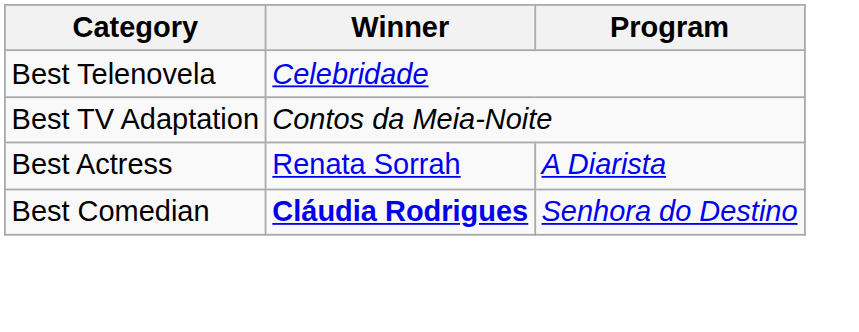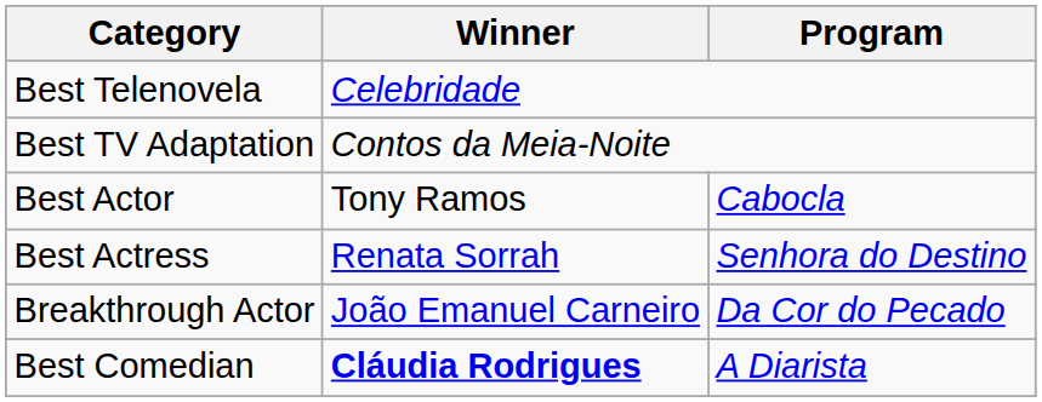 <table class="wikitable">
 <tr>
 <th>Category</th>
 <th>Winner</th>
 <th>Program</th>
 </tr>
 <tr>
 <td>Best Telenovela</td>
 <td colspan="2"><em><a href='#'>Celebridade</a></em></td>
 </tr>
 <tr>
 <td>Best TV Adaptation</td>
 <td colspan="2"><em>Contos da Meia-Noite</em></td>
 </tr>
 <tr>
+<td>Best Actor</td>
+<td>Tony Ramos</td>
+<td><em><a href='#'>Cabocla</a></em></td>
+</tr>
+<tr>
 <td>Best Actress</td>
 <td><a href='#'>Renata Sorrah</a></td>
-<td><em><a href='#'>A Diarista</a></em></td>
+<td><em><a href='#'>Senhora do Destino</a></em></td>
+</tr>
+<tr>
+<td>Breakthrough Actor</td>
+<td><a href='#'>João Emanuel Carneiro</a></td>
+<td><em><a href='#'>Da Cor do Pecado</a></em></td>
 </tr>
 <tr>
 <td>Best Comedian</td>
 <td><strong><a href='#'>Cláudia Rodrigues</a></strong></td>
-<td><em><a href='#'>Senhora do Destino</a></em></td>
+<td><em><a href='#'>A Diarista</a></em></td>
 </tr>
 </table>
